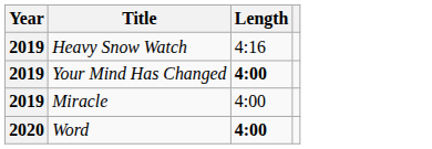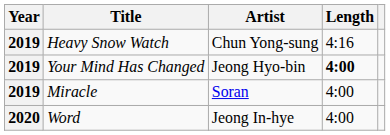 <table class="wikitable sortable plainrowheaders">
 <tr>
 <th>Year</th>
 <th>Title</th>
+<th>Artist</th>
 <th>Length</th>
 <th scope="col" class="unsortable"></th>
 </tr>
 <tr>
 <th scope="row">2019</th>
 <td><em>Heavy Snow Watch</em></td>
+<td>Chun Yong-sung</td>
 <td>4:16</td>
 <td></td>
 </tr>
 <tr>
 <th scope="row">2019</th>
 <td><em>Your Mind Has Changed</em></td>
+<td>Jeong Hyo-bin</td>
 <td><strong>4:00</strong></td>
 <td></td>
 </tr>
 <tr>
 <th scope="row">2019</th>
 <td><em>Miracle</em></td>
+<td><a href='#'>Soran</a></td>
 <td>4:00</td>
 <td></td>
 </tr>
 <tr>
 <th scope="row">2020</th>
 <td><em>Word</em></td>
-<td><strong>4:00</strong></td>
+<td>Jeong In-hye</td>
+<td>4:00</td>
 <td></td>
 </tr>
 </table>
